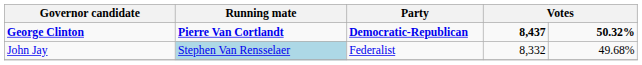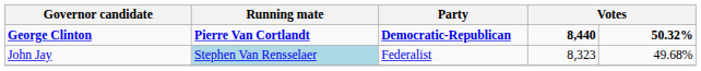 <table class=wikitable>
 <tr bgcolor=lightgrey>
 <th width="20%">Governor candidate</th>
 <th width="20%">Running mate</th>
 <th width="16%">Party</th>
 <th width="18%" colspan="2">Votes</th>
 </tr>
 <tr>
 <td><strong><a href='#'>George Clinton</a></strong></td>
 <td><strong><a href='#'>Pierre Van Cortlandt</a></strong></td>
 <td><strong><a href='#'>Democratic-Republican</a></strong></td>
-<td align="right"><strong>8,437</strong></td>
+<td align="right"><strong>8,440</strong></td>
 <td align="right"><strong>50.32%</strong></td>
 </tr>
 <tr>
 <td><a href='#'>John Jay</a></td>
 <td style="background: lightblue;"><a href='#'>Stephen Van Rensselaer</a></td>
 <td><a href='#'>Federalist</a></td>
-<td align="right">8,332</td>
+<td align="right">8,323</td>
 <td align="right">49.68%</td>
 </tr>
 <tr>
 </tr>
 </table>
